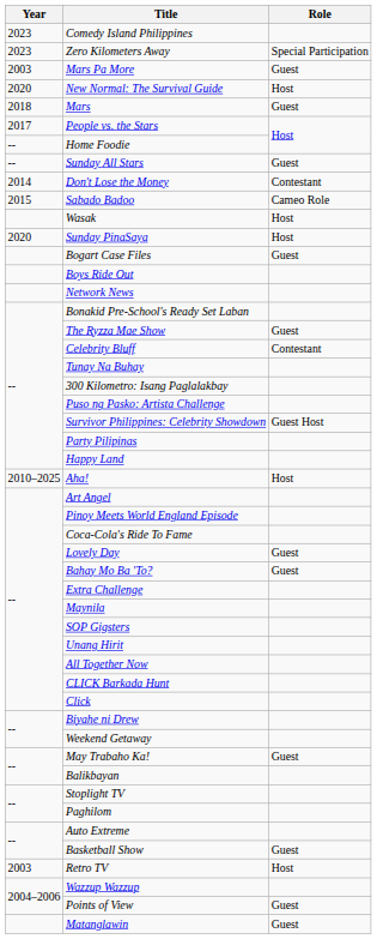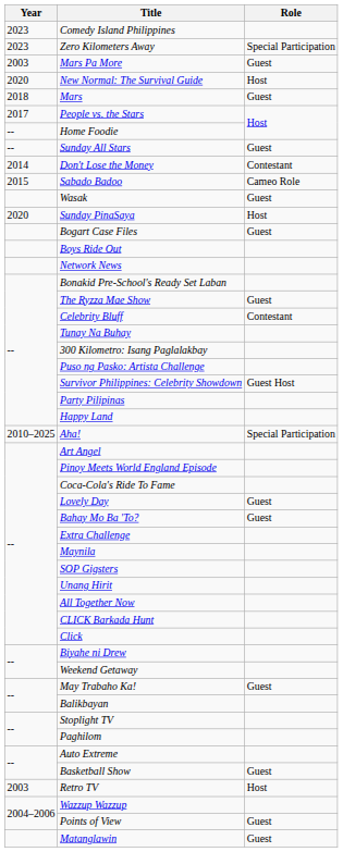 <table class="wikitable">
 <tr>
 <th>Year</th>
 <th>Title</th>
 <th>Role</th>
 </tr>
 <tr>
 <td>2023</td>
 <td><em>Comedy Island Philippines</em></td>
 <td></td>
 </tr>
 <tr>
 <td>2023</td>
 <td><em>Zero Kilometers Away</em></td>
 <td>Special Participation</td>
 </tr>
 <tr>
 <td>2003</td>
 <td><em><a href='#'>Mars Pa More</a></em></td>
 <td>Guest</td>
 </tr>
 <tr>
 <td>2020</td>
 <td><em><a href='#'>New Normal: The Survival Guide</a></em></td>
 <td>Host</td>
 </tr>
 <tr>
 <td>2018</td>
 <td><em><a href='#'>Mars</a></em></td>
 <td>Guest</td>
 </tr>
 <tr>
 <td>2017</td>
 <td><em><a href='#'>People vs. the Stars</a></em></td>
 <td rowspan="2"><a href='#'>Host</a></td>
 </tr>
 <tr>
 <td>--</td>
 <td><em>Home Foodie</em></td>
 </tr>
 <tr>
 <td>--</td>
 <td><em><a href='#'>Sunday All Stars</a></em></td>
 <td>Guest</td>
 </tr>
 <tr>
 <td>2014</td>
 <td><em><a href='#'>Don't Lose the Money</a></em></td>
 <td>Contestant</td>
 </tr>
 <tr>
 <td>2015</td>
 <td><em><a href='#'>Sabado Badoo</a></em></td>
 <td>Cameo Role</td>
 </tr>
 <tr>
 <td></td>
 <td><em>Wasak</em></td>
-<td>Host</td>
+<td>Guest</td>
 </tr>
 <tr>
 <td>2020</td>
 <td><em><a href='#'>Sunday PinaSaya</a></em></td>
 <td>Host</td>
 </tr>
 <tr>
 <td></td>
 <td><em>Bogart Case Files</em></td>
 <td>Guest</td>
 </tr>
 <tr>
 <td></td>
 <td><em><a href='#'>Boys Ride Out</a></em></td>
 <td></td>
 </tr>
 <tr>
 <td></td>
 <td><em><a href='#'>Network News</a></em></td>
 <td></td>
 </tr>
 <tr>
 <td rowspan="9">--</td>
 <td><em>Bonakid Pre-School's Ready Set Laban</em></td>
 <td></td>
 </tr>
 <tr>
 <td><em><a href='#'>The Ryzza Mae Show</a></em></td>
 <td>Guest</td>
 </tr>
 <tr>
 <td><em><a href='#'>Celebrity Bluff</a></em></td>
 <td>Contestant</td>
 </tr>
 <tr>
 <td><em><a href='#'>Tunay Na Buhay</a></em></td>
 <td></td>
 </tr>
 <tr>
 <td><em>300 Kilometro: Isang Paglalakbay</em></td>
 <td></td>
 </tr>
 <tr>
 <td><em><a href='#'>Puso ng Pasko: Artista Challenge</a></em></td>
 <td></td>
 </tr>
 <tr>
 <td><em><a href='#'>Survivor Philippines: Celebrity Showdown</a></em></td>
 <td>Guest Host</td>
 </tr>
 <tr>
 <td><em><a href='#'>Party Pilipinas</a></em></td>
 <td></td>
 </tr>
 <tr>
 <td><em><a href='#'>Happy Land</a></em></td>
 <td></td>
 </tr>
 <tr>
 <td>2010–2025</td>
 <td><em><a href='#'>Aha!</a></em></td>
-<td>Host</td>
+<td>Special Participation</td>
 </tr>
 <tr>
 <td rowspan="12">--</td>
 <td><em><a href='#'>Art Angel</a></em></td>
 <td></td>
 </tr>
 <tr>
 <td><em><a href='#'>Pinoy Meets World England Episode</a></em></td>
 <td></td>
 </tr>
 <tr>
 <td><em>Coca-Cola's Ride To Fame</em></td>
 <td></td>
 </tr>
 <tr>
 <td><em><a href='#'>Lovely Day</a></em></td>
 <td>Guest</td>
 </tr>
 <tr>
 <td><em><a href='#'>Bahay Mo Ba 'To?</a></em></td>
 <td>Guest</td>
 </tr>
 <tr>
 <td><em><a href='#'>Extra Challenge</a></em></td>
 <td></td>
 </tr>
 <tr>
 <td><em><a href='#'>Maynila</a></em></td>
 <td></td>
 </tr>
 <tr>
 <td><em><a href='#'>SOP Gigsters</a></em></td>
 <td></td>
 </tr>
 <tr>
 <td><em><a href='#'>Unang Hirit</a></em></td>
 <td></td>
 </tr>
 <tr>
 <td><em><a href='#'>All Together Now</a></em></td>
 <td></td>
 </tr>
 <tr>
 <td><em><a href='#'>CLICK Barkada Hunt</a></em></td>
 <td></td>
 </tr>
 <tr>
 <td><em><a href='#'>Click</a></em></td>
 <td></td>
 </tr>
 <tr>
 <td rowspan="2">--</td>
 <td><em><a href='#'>Biyahe ni Drew</a></em></td>
 <td></td>
 </tr>
 <tr>
 <td><em>Weekend Getaway</em></td>
 <td></td>
 </tr>
 <tr>
 <td rowspan="2">--</td>
 <td><em>May Trabaho Ka!</em></td>
 <td>Guest</td>
 </tr>
 <tr>
 <td><em>Balikbayan</em></td>
 <td></td>
 </tr>
 <tr>
 <td rowspan="2">--</td>
 <td><em>Stoplight TV</em></td>
 <td></td>
 </tr>
 <tr>
 <td><em>Paghilom</em></td>
 <td></td>
 </tr>
 <tr>
 <td rowspan="2">--</td>
 <td><em>Auto Extreme</em></td>
 <td></td>
 </tr>
 <tr>
 <td><em>Basketball Show</em></td>
 <td>Guest</td>
 </tr>
 <tr>
 <td>2003</td>
 <td><em>Retro TV</em></td>
 <td>Host</td>
 </tr>
 <tr>
 <td rowspan="2">2004–2006</td>
 <td><em><a href='#'>Wazzup Wazzup</a></em></td>
 <td></td>
 </tr>
 <tr>
 <td><em>Points of View</em></td>
 <td>Guest</td>
 </tr>
 <tr>
 <td></td>
 <td><em><a href='#'>Matanglawin</a></em></td>
 <td>Guest</td>
 </tr>
 </table>
